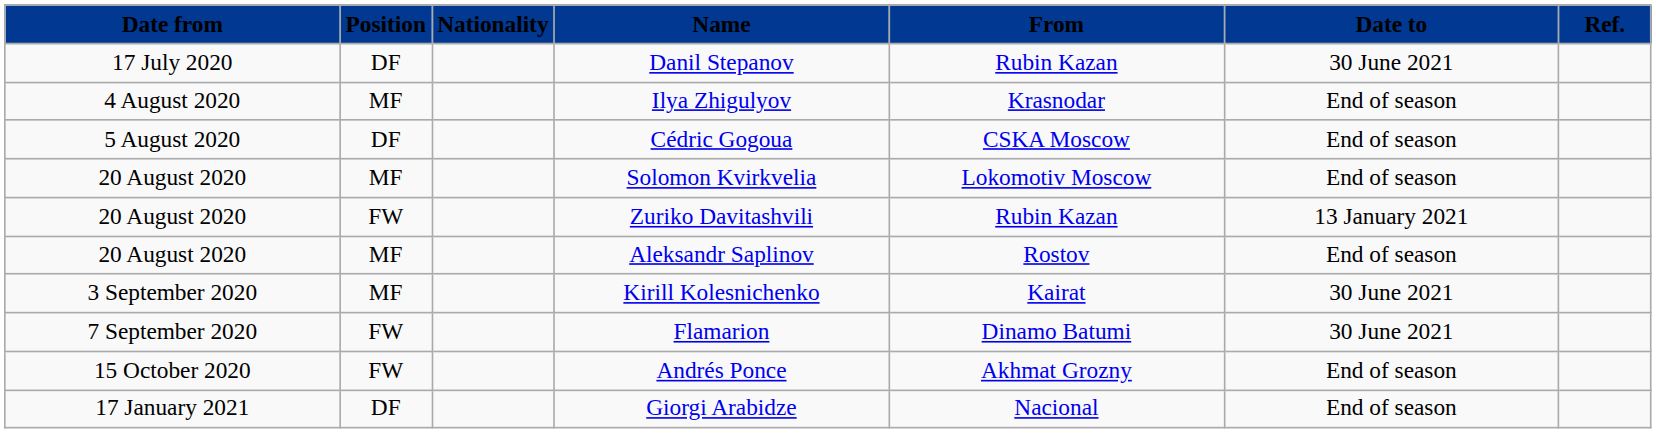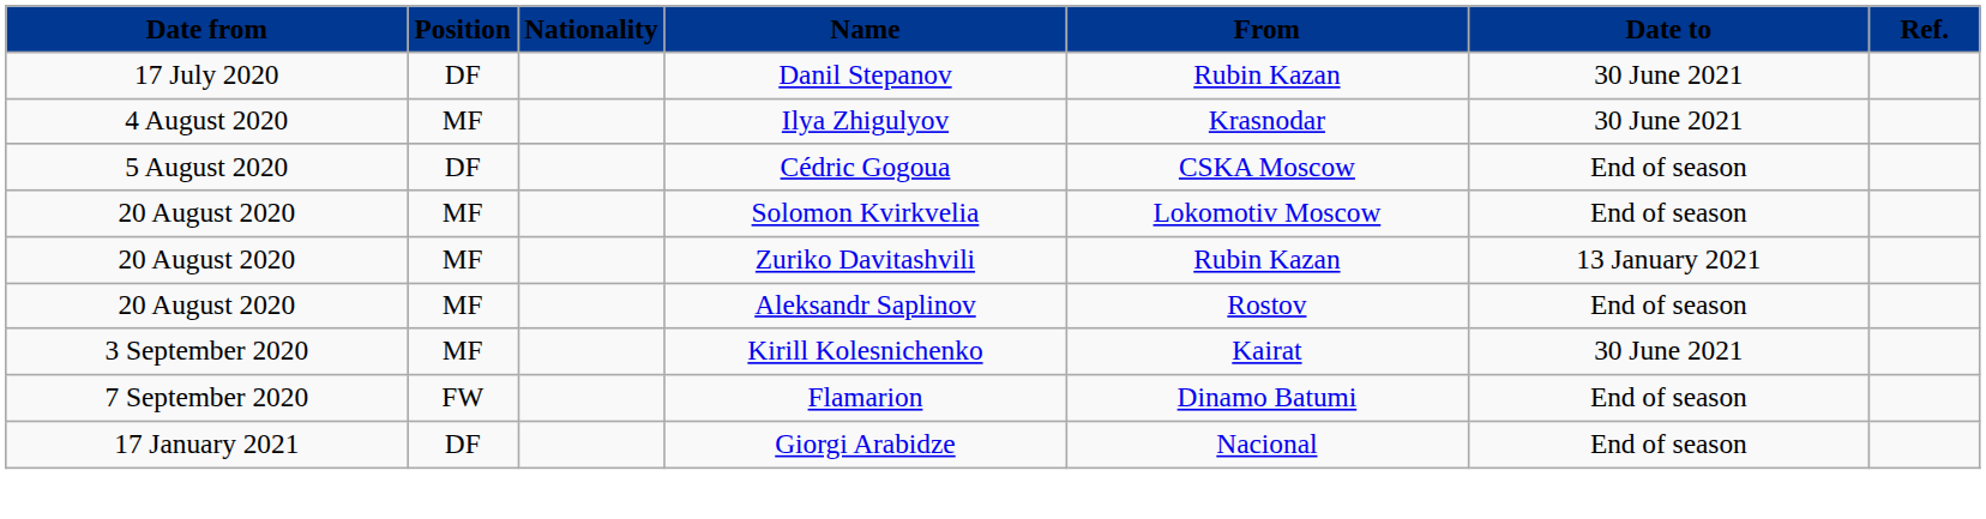 <table class="wikitable" style="text-align:center; font-size:90%; ">
 <tr>
 <th style="background:#003892; color:black; width:200px;">Date from</th>
 <th style="background:#003892; color:black; width:50px;">Position</th>
 <th style="background:#003892; color:black; width:50px;">Nationality</th>
 <th style="background:#003892; color:black; width:200px;">Name</th>
 <th style="background:#003892; color:black; width:200px;">From</th>
 <th style="background:#003892; color:black; width:200px;">Date to</th>
 <th style="background:#003892; color:black; width:50px;">Ref.</th>
 </tr>
 <tr>
 <td>17 July 2020</td>
 <td>DF</td>
 <td></td>
 <td><a href='#'>Danil Stepanov</a></td>
 <td><a href='#'>Rubin Kazan</a></td>
 <td>30 June 2021</td>
 <td></td>
 </tr>
 <tr>
 <td>4 August 2020</td>
 <td>MF</td>
 <td></td>
 <td><a href='#'>Ilya Zhigulyov</a></td>
 <td><a href='#'>Krasnodar</a></td>
-<td>End of season</td>
+<td>30 June 2021</td>
 <td></td>
 </tr>
 <tr>
 <td>5 August 2020</td>
 <td>DF</td>
 <td></td>
 <td><a href='#'>Cédric Gogoua</a></td>
 <td><a href='#'>CSKA Moscow</a></td>
 <td>End of season</td>
 <td></td>
 </tr>
 <tr>
 <td>20 August 2020</td>
 <td>MF</td>
 <td></td>
 <td><a href='#'>Solomon Kvirkvelia</a></td>
 <td><a href='#'>Lokomotiv Moscow</a></td>
 <td>End of season</td>
 <td></td>
 </tr>
 <tr>
 <td>20 August 2020</td>
-<td>FW</td>
+<td>MF</td>
 <td></td>
 <td><a href='#'>Zuriko Davitashvili</a></td>
 <td><a href='#'>Rubin Kazan</a></td>
 <td>13 January 2021</td>
 <td></td>
 </tr>
 <tr>
 <td>20 August 2020</td>
 <td>MF</td>
 <td></td>
 <td><a href='#'>Aleksandr Saplinov</a></td>
 <td><a href='#'>Rostov</a></td>
 <td>End of season</td>
 <td></td>
 </tr>
 <tr>
 <td>3 September 2020</td>
 <td>MF</td>
 <td></td>
 <td><a href='#'>Kirill Kolesnichenko</a></td>
 <td><a href='#'>Kairat</a></td>
 <td>30 June 2021</td>
 <td></td>
 </tr>
 <tr>
 <td>7 September 2020</td>
 <td>FW</td>
 <td></td>
 <td><a href='#'>Flamarion</a></td>
 <td><a href='#'>Dinamo Batumi</a></td>
-<td>30 June 2021</td>
-<td></td>
-</tr>
-<tr>
-<td>15 October 2020</td>
-<td>FW</td>
-<td></td>
-<td><a href='#'>Andrés Ponce</a></td>
-<td><a href='#'>Akhmat Grozny</a></td>
 <td>End of season</td>
 <td></td>
 </tr>
 <tr>
 <td>17 January 2021</td>
 <td>DF</td>
 <td></td>
 <td><a href='#'>Giorgi Arabidze</a></td>
 <td><a href='#'>Nacional</a></td>
 <td>End of season</td>
 <td></td>
 </tr>
 </table>
